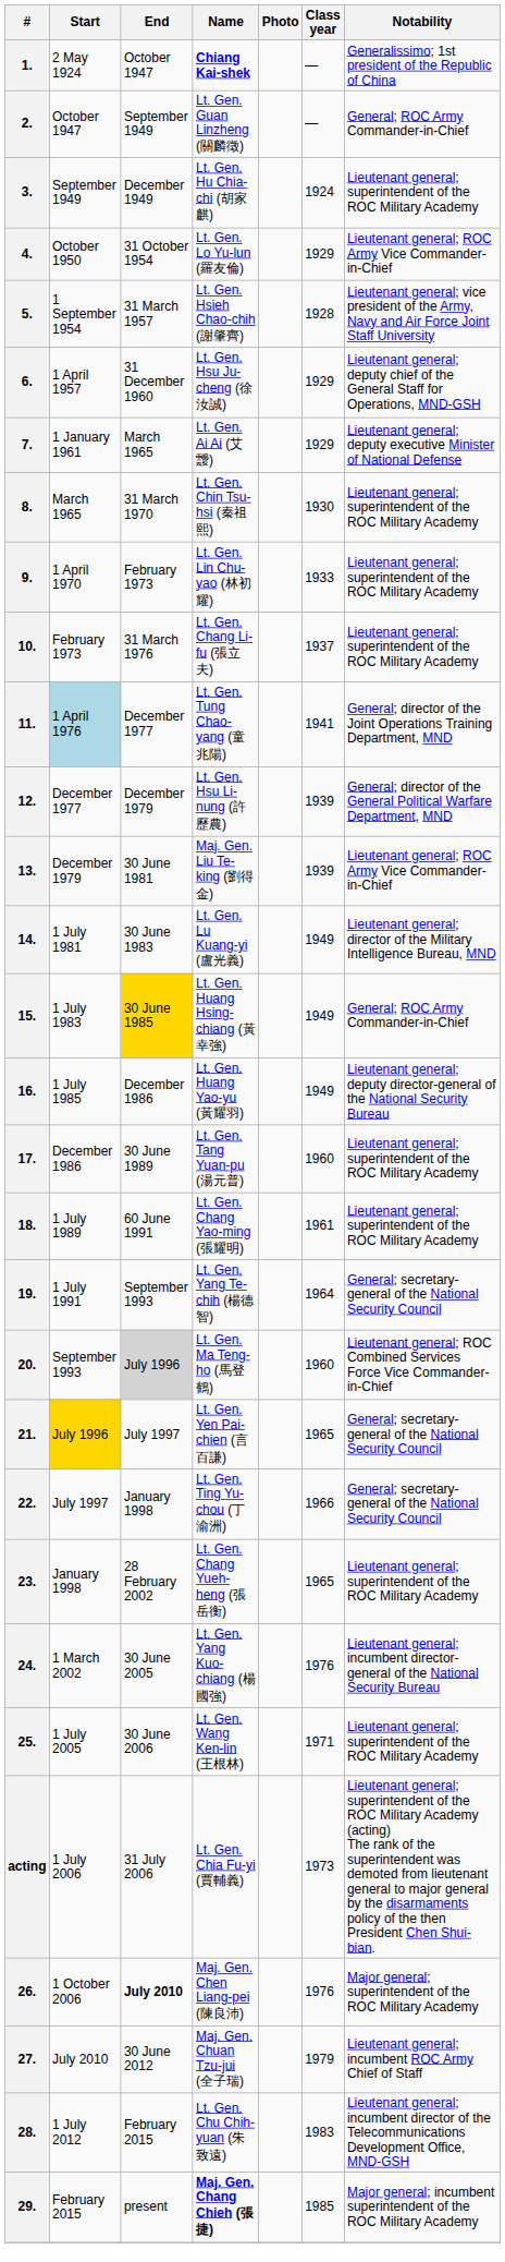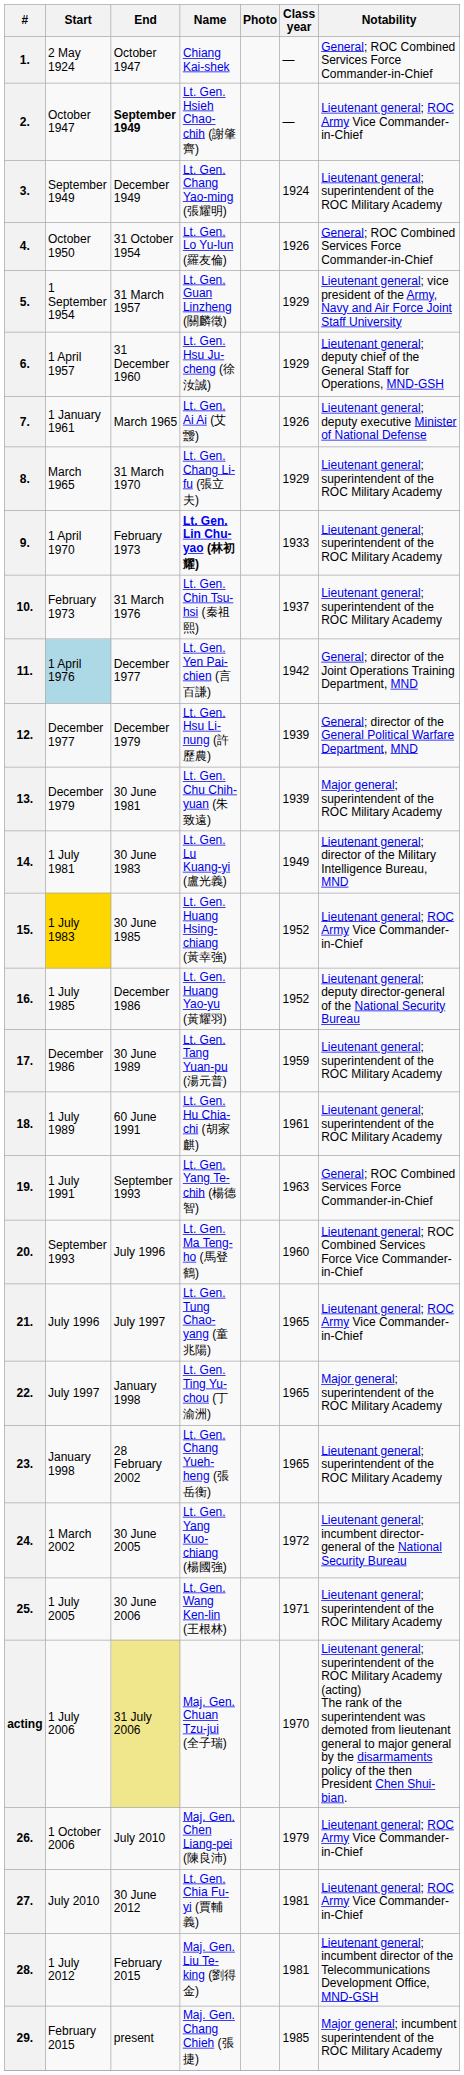 <table class="wikitable sortable">
 <tr>
 <th>#</th>
 <th>Start</th>
 <th>End</th>
 <th>Name</th>
 <th>Photo</th>
 <th>Class year</th>
 <th>Notability</th>
 </tr>
 <tr>
 <th>1.</th>
 <td>2 May 1924</td>
 <td>October 1947</td>
-<td><strong><a href='#'>Chiang Kai-shek</a></strong></td>
+<td><a href='#'>Chiang Kai-shek</a></td>
 <td></td>
 <td>—</td>
-<td><a href='#'>Generalissimo</a>; 1st <a href='#'>president of the Republic of China</a></td>
+<td><a href='#'>General</a>; ROC Combined Services Force Commander-in-Chief</td>
 </tr>
 <tr>
 <th>2.</th>
 <td>October 1947</td>
-<td>September 1949</td>
-<td><a href='#'>Lt. Gen.</a> <a href='#'>Guan Linzheng</a> (關麟徵)</td>
+<td><strong>September 1949</strong></td>
+<td><a href='#'>Lt. Gen.</a> <a href='#'>Hsieh Chao-chih</a> (謝肇齊)</td>
 <td></td>
 <td>—</td>
-<td><a href='#'>General</a>; <a href='#'>ROC Army</a> Commander-in-Chief</td>
+<td><a href='#'>Lieutenant general</a>; <a href='#'>ROC Army</a> Vice Commander-in-Chief</td>
 </tr>
 <tr>
 <th>3.</th>
 <td>September 1949</td>
 <td>December 1949</td>
-<td><a href='#'>Lt. Gen.</a> <a href='#'>Hu Chia-chi</a> (胡家麒)</td>
+<td><a href='#'>Lt. Gen.</a> <a href='#'>Chang Yao-ming</a> (張耀明)</td>
 <td></td>
 <td>1924</td>
 <td><a href='#'>Lieutenant general</a>; superintendent of the ROC Military Academy</td>
 </tr>
 <tr>
 <th>4.</th>
 <td>October 1950</td>
 <td>31 October 1954</td>
 <td><a href='#'>Lt. Gen.</a> <a href='#'>Lo Yu-lun</a> (羅友倫)</td>
 <td></td>
-<td>1929</td>
-<td><a href='#'>Lieutenant general</a>; <a href='#'>ROC Army</a> Vice Commander-in-Chief</td>
+<td>1926</td>
+<td><a href='#'>General</a>; ROC Combined Services Force Commander-in-Chief</td>
 </tr>
 <tr>
 <th>5.</th>
 <td>1 September 1954</td>
 <td>31 March 1957</td>
-<td><a href='#'>Lt. Gen.</a> <a href='#'>Hsieh Chao-chih</a> (謝肇齊)</td>
+<td><a href='#'>Lt. Gen.</a> <a href='#'>Guan Linzheng</a> (關麟徵)</td>
 <td></td>
-<td>1928</td>
+<td>1929</td>
 <td><a href='#'>Lieutenant general</a>; vice president of the <a href='#'>Army, Navy and Air Force Joint Staff University</a></td>
 </tr>
 <tr>
 <th>6.</th>
 <td>1 April 1957</td>
 <td>31 December 1960</td>
 <td><a href='#'>Lt. Gen.</a> <a href='#'>Hsu Ju-cheng</a> (徐汝誠)</td>
 <td></td>
 <td>1929</td>
 <td><a href='#'>Lieutenant general</a>; deputy chief of the General Staff for Operations, <a href='#'>MND-GSH</a></td>
 </tr>
 <tr>
 <th>7.</th>
 <td>1 January 1961</td>
 <td>March 1965</td>
 <td><a href='#'>Lt. Gen.</a> <a href='#'>Ai Ai</a> (艾靉)</td>
 <td></td>
-<td>1929</td>
+<td>1926</td>
 <td><a href='#'>Lieutenant general</a>; deputy executive <a href='#'>Minister of National Defense</a></td>
 </tr>
 <tr>
 <th>8.</th>
 <td>March 1965</td>
 <td>31 March 1970</td>
-<td><a href='#'>Lt. Gen.</a> <a href='#'>Chin Tsu-hsi</a> (秦祖熙)</td>
+<td><a href='#'>Lt. Gen.</a> <a href='#'>Chang Li-fu</a> (張立夫)</td>
 <td></td>
-<td>1930</td>
+<td>1929</td>
 <td><a href='#'>Lieutenant general</a>; superintendent of the ROC Military Academy</td>
 </tr>
 <tr>
 <th>9.</th>
 <td>1 April 1970</td>
 <td>February 1973</td>
-<td><a href='#'>Lt. Gen.</a> <a href='#'>Lin Chu-yao</a> (林初耀)</td>
+<td><strong><a href='#'>Lt. Gen.</a> <a href='#'>Lin Chu-yao</a> (林初耀)</strong></td>
 <td></td>
 <td>1933</td>
 <td><a href='#'>Lieutenant general</a>; superintendent of the ROC Military Academy</td>
 </tr>
 <tr>
 <th>10.</th>
 <td>February 1973</td>
 <td>31 March 1976</td>
-<td><a href='#'>Lt. Gen.</a> <a href='#'>Chang Li-fu</a> (張立夫)</td>
+<td><a href='#'>Lt. Gen.</a> <a href='#'>Chin Tsu-hsi</a> (秦祖熙)</td>
 <td></td>
 <td>1937</td>
 <td><a href='#'>Lieutenant general</a>; superintendent of the ROC Military Academy</td>
 </tr>
 <tr>
 <th>11.</th>
 <td style="background: lightblue;">1 April 1976</td>
 <td>December 1977</td>
-<td><a href='#'>Lt. Gen.</a> <a href='#'>Tung Chao-yang</a> (童兆陽)</td>
+<td><a href='#'>Lt. Gen.</a> <a href='#'>Yen Pai-chien</a> (言百謙)</td>
 <td></td>
-<td>1941</td>
+<td>1942</td>
 <td><a href='#'>General</a>; director of the Joint Operations Training Department, <a href='#'>MND</a></td>
 </tr>
 <tr>
 <th>12.</th>
 <td>December 1977</td>
 <td>December 1979</td>
 <td><a href='#'>Lt. Gen.</a> <a href='#'>Hsu Li-nung</a> (許歷農)</td>
 <td></td>
 <td>1939</td>
 <td><a href='#'>General</a>; director of the <a href='#'>General Political Warfare Department</a>, <a href='#'>MND</a></td>
 </tr>
 <tr>
 <th>13.</th>
 <td>December 1979</td>
 <td>30 June 1981</td>
-<td><a href='#'>Maj. Gen.</a> <a href='#'>Liu Te-king</a> (劉得金)</td>
+<td><a href='#'>Lt. Gen.</a> <a href='#'>Chu Chih-yuan</a> (朱致遠)</td>
 <td></td>
 <td>1939</td>
-<td><a href='#'>Lieutenant general</a>; <a href='#'>ROC Army</a> Vice Commander-in-Chief</td>
+<td><a href='#'>Major general</a>; superintendent of the ROC Military Academy</td>
 </tr>
 <tr>
 <th>14.</th>
 <td>1 July 1981</td>
 <td>30 June 1983</td>
 <td><a href='#'>Lt. Gen.</a> <a href='#'>Lu Kuang-yi</a> (盧光義)</td>
 <td></td>
 <td>1949</td>
 <td><a href='#'>Lieutenant general</a>; director of the Military Intelligence Bureau, <a href='#'>MND</a></td>
 </tr>
 <tr>
 <th>15.</th>
-<td>1 July 1983</td>
-<td style="background: gold;">30 June 1985</td>
+<td style="background: gold;">1 July 1983</td>
+<td>30 June 1985</td>
 <td><a href='#'>Lt. Gen.</a> <a href='#'>Huang Hsing-chiang</a> (黃幸強)</td>
 <td></td>
-<td>1949</td>
-<td><a href='#'>General</a>; <a href='#'>ROC Army</a> Commander-in-Chief</td>
+<td>1952</td>
+<td><a href='#'>Lieutenant general</a>; <a href='#'>ROC Army</a> Vice Commander-in-Chief</td>
 </tr>
 <tr>
 <th>16.</th>
 <td>1 July 1985</td>
 <td>December 1986</td>
 <td><a href='#'>Lt. Gen.</a> <a href='#'>Huang Yao-yu</a> (黃耀羽)</td>
 <td></td>
-<td>1949</td>
+<td>1952</td>
 <td><a href='#'>Lieutenant general</a>; deputy director-general of the <a href='#'>National Security Bureau</a></td>
 </tr>
 <tr>
 <th>17.</th>
 <td>December 1986</td>
 <td>30 June 1989</td>
 <td><a href='#'>Lt. Gen.</a> <a href='#'>Tang Yuan-pu</a> (湯元普)</td>
 <td></td>
-<td>1960</td>
+<td>1959</td>
 <td><a href='#'>Lieutenant general</a>; superintendent of the ROC Military Academy</td>
 </tr>
 <tr>
 <th>18.</th>
 <td>1 July 1989</td>
 <td>60 June 1991</td>
-<td><a href='#'>Lt. Gen.</a> <a href='#'>Chang Yao-ming</a> (張耀明)</td>
+<td><a href='#'>Lt. Gen.</a> <a href='#'>Hu Chia-chi</a> (胡家麒)</td>
 <td></td>
 <td>1961</td>
 <td><a href='#'>Lieutenant general</a>; superintendent of the ROC Military Academy</td>
 </tr>
 <tr>
 <th>19.</th>
 <td>1 July 1991</td>
 <td>September 1993</td>
 <td><a href='#'>Lt. Gen.</a> <a href='#'>Yang Te-chih</a> (楊德智)</td>
 <td></td>
-<td>1964</td>
-<td><a href='#'>General</a>; secretary-general of the <a href='#'>National Security Council</a></td>
+<td>1963</td>
+<td><a href='#'>General</a>; ROC Combined Services Force Commander-in-Chief</td>
 </tr>
 <tr>
 <th>20.</th>
 <td>September 1993</td>
-<td style="background: lightgrey;">July 1996</td>
+<td>July 1996</td>
 <td><a href='#'>Lt. Gen.</a> <a href='#'>Ma Teng-ho</a> (馬登鶴)</td>
 <td></td>
 <td>1960</td>
 <td><a href='#'>Lieutenant general</a>; ROC Combined Services Force Vice Commander-in-Chief</td>
 </tr>
 <tr>
 <th>21.</th>
-<td style="background: gold;">July 1996</td>
+<td>July 1996</td>
 <td>July 1997</td>
-<td><a href='#'>Lt. Gen.</a> <a href='#'>Yen Pai-chien</a> (言百謙)</td>
+<td><a href='#'>Lt. Gen.</a> <a href='#'>Tung Chao-yang</a> (童兆陽)</td>
 <td></td>
 <td>1965</td>
-<td><a href='#'>General</a>; secretary-general of the <a href='#'>National Security Council</a></td>
+<td><a href='#'>Lieutenant general</a>; <a href='#'>ROC Army</a> Vice Commander-in-Chief</td>
 </tr>
 <tr>
 <th>22.</th>
 <td>July 1997</td>
 <td>January 1998</td>
 <td><a href='#'>Lt. Gen.</a> <a href='#'>Ting Yu-chou</a> (丁渝洲)</td>
 <td></td>
-<td>1966</td>
-<td><a href='#'>General</a>; secretary-general of the <a href='#'>National Security Council</a></td>
+<td>1965</td>
+<td><a href='#'>Major general</a>; superintendent of the ROC Military Academy</td>
 </tr>
 <tr>
 <th>23.</th>
 <td>January 1998</td>
 <td>28 February 2002</td>
 <td><a href='#'>Lt. Gen.</a> <a href='#'>Chang Yueh-heng</a> (張岳衡)</td>
 <td></td>
 <td>1965</td>
 <td><a href='#'>Lieutenant general</a>; superintendent of the ROC Military Academy</td>
 </tr>
 <tr>
 <th>24.</th>
 <td>1 March 2002</td>
 <td>30 June 2005</td>
 <td><a href='#'>Lt. Gen.</a> <a href='#'>Yang Kuo-chiang</a> (楊國強)</td>
 <td></td>
-<td>1976</td>
+<td>1972</td>
 <td><a href='#'>Lieutenant general</a>; incumbent director-general of the <a href='#'>National Security Bureau</a></td>
 </tr>
 <tr>
 <th>25.</th>
 <td>1 July 2005</td>
 <td>30 June 2006</td>
 <td><a href='#'>Lt. Gen.</a> <a href='#'>Wang Ken-lin</a> (王根林)</td>
 <td></td>
 <td>1971</td>
 <td><a href='#'>Lieutenant general</a>; superintendent of the ROC Military Academy</td>
 </tr>
 <tr>
 <th>acting</th>
 <td>1 July 2006</td>
-<td>31 July 2006</td>
-<td><a href='#'>Lt. Gen.</a> <a href='#'>Chia Fu-yi</a> (賈輔義)</td>
+<td style="background: khaki;">31 July 2006</td>
+<td><a href='#'>Maj. Gen.</a> <a href='#'>Chuan Tzu-jui</a> (全子瑞)</td>
 <td></td>
-<td>1973</td>
+<td>1970</td>
 <td><a href='#'>Lieutenant general</a>; superintendent of the ROC Military Academy (acting)<br>The rank of the superintendent was demoted from lieutenant general to major general by the <a href='#'>disarmaments</a> policy of the then President <a href='#'>Chen Shui-bian</a>.</td>
 </tr>
 <tr>
 <th>26.</th>
 <td>1 October 2006</td>
-<td><strong>July 2010</strong></td>
+<td>July 2010</td>
 <td><a href='#'>Maj. Gen.</a> <a href='#'>Chen Liang-pei</a> (陳良沛)</td>
 <td></td>
-<td>1976</td>
-<td><a href='#'>Major general</a>; superintendent of the ROC Military Academy</td>
+<td>1979</td>
+<td><a href='#'>Lieutenant general</a>; <a href='#'>ROC Army</a> Vice Commander-in-Chief</td>
 </tr>
 <tr>
 <th>27.</th>
 <td>July 2010</td>
 <td>30 June 2012</td>
-<td><a href='#'>Maj. Gen.</a> <a href='#'>Chuan Tzu-jui</a> (全子瑞)</td>
+<td><a href='#'>Lt. Gen.</a> <a href='#'>Chia Fu-yi</a> (賈輔義)</td>
 <td></td>
-<td>1979</td>
-<td><a href='#'>Lieutenant general</a>; incumbent <a href='#'>ROC Army</a> Chief of Staff</td>
+<td>1981</td>
+<td><a href='#'>Lieutenant general</a>; <a href='#'>ROC Army</a> Vice Commander-in-Chief</td>
 </tr>
 <tr>
 <th>28.</th>
 <td>1 July 2012</td>
 <td>February 2015</td>
-<td><a href='#'>Lt. Gen.</a> <a href='#'>Chu Chih-yuan</a> (朱致遠)</td>
+<td><a href='#'>Maj. Gen.</a> <a href='#'>Liu Te-king</a> (劉得金)</td>
 <td></td>
-<td>1983</td>
+<td>1981</td>
 <td><a href='#'>Lieutenant general</a>; incumbent director of the Telecommunications Development Office, <a href='#'>MND-GSH</a></td>
 </tr>
 <tr>
 <th>29.</th>
 <td>February 2015</td>
 <td>present</td>
-<td><strong><a href='#'>Maj. Gen.</a> <a href='#'>Chang Chieh</a> (張捷)</strong></td>
+<td><a href='#'>Maj. Gen.</a> <a href='#'>Chang Chieh</a> (張捷)</td>
 <td></td>
 <td>1985</td>
 <td><a href='#'>Major general</a>; incumbent superintendent of the ROC Military Academy</td>
 </tr>
 <tr>
 </tr>
 </table>
